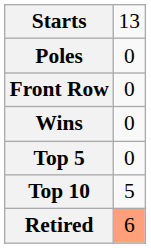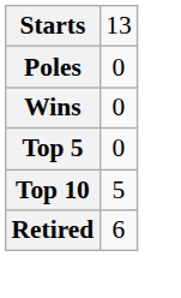 <table class="wikitable" style="text-align:center">
 <tr>
 <th>Starts</th>
 <td>13</td>
 </tr>
 <tr>
 <th>Poles</th>
-<td>0</td>
-</tr>
-<tr>
-<th>Front Row</th>
 <td>0</td>
 </tr>
 <tr>
 <th>Wins</th>
 <td>0</td>
 </tr>
 <tr>
 <th>Top 5</th>
 <td>0</td>
 </tr>
 <tr>
 <th>Top 10</th>
 <td>5</td>
 </tr>
 <tr>
 <th>Retired</th>
-<td style="background: lightsalmon;">6</td>
+<td>6</td>
 </tr>
 </table>
